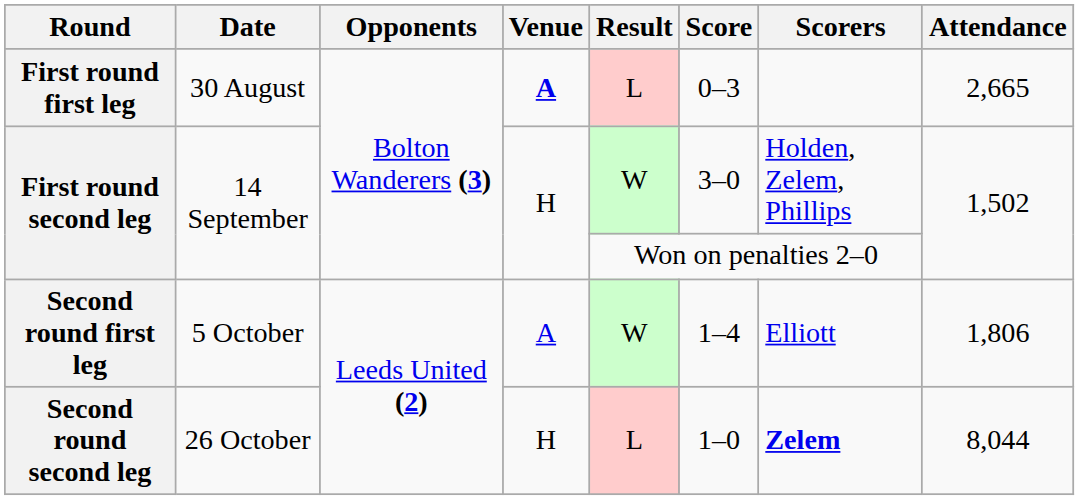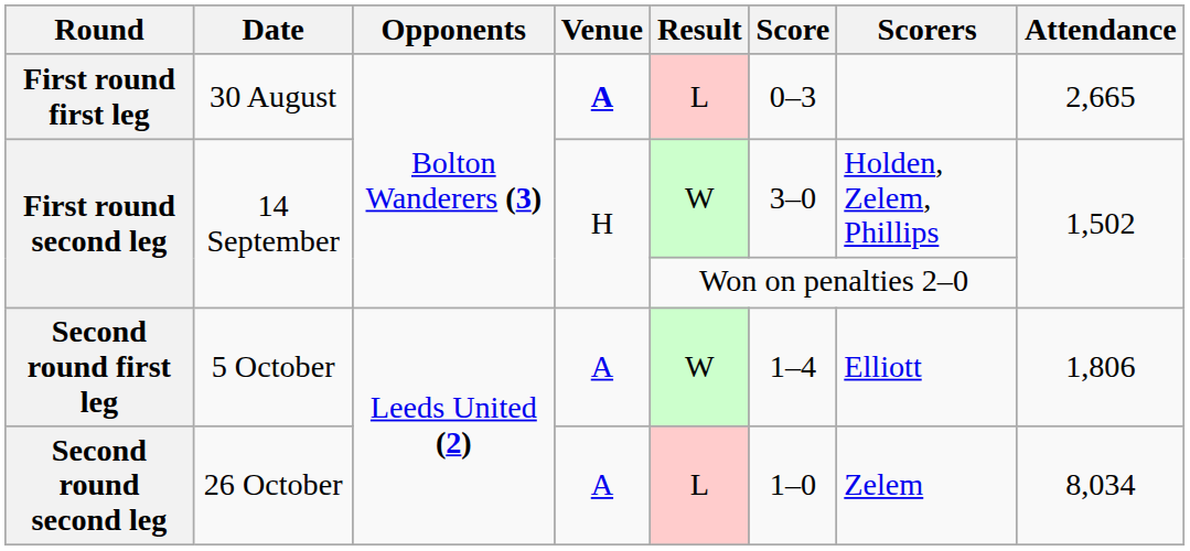 <table class="wikitable" style="text-align:center">
 <tr>
 <th>Round</th>
 <th>Date</th>
 <th>Opponents</th>
 <th>Venue</th>
 <th>Result</th>
 <th>Score</th>
 <th>Scorers</th>
 <th>Attendance</th>
 </tr>
 <tr>
 <th>First round first leg</th>
 <td>30 August</td>
 <td rowspan=3><a href='#'>Bolton Wanderers</a> <strong>(<a href='#'>3</a>)</strong></td>
 <td><strong><a href='#'>A</a></strong></td>
 <td style="background-color:#FFCCCC">L</td>
 <td>0–3</td>
 <td align="left"></td>
 <td>2,665</td>
 </tr>
 <tr>
 <th rowspan=2>First round second leg</th>
 <td rowspan=2>14 September</td>
 <td rowspan=2>H</td>
 <td style="background-color:#CCFFCC">W</td>
 <td>3–0</td>
 <td align="left"><a href='#'>Holden</a>, <a href='#'>Zelem</a>, <a href='#'>Phillips</a></td>
 <td rowspan=2>1,502</td>
 </tr>
 <tr>
 <td colspan=3>Won on penalties 2–0</td>
 </tr>
 <tr>
 <th>Second round first leg</th>
 <td>5 October</td>
 <td rowspan=2><a href='#'>Leeds United</a> <strong>(<a href='#'>2</a>)</strong></td>
 <td><a href='#'>A</a></td>
 <td style="background-color:#CCFFCC">W</td>
 <td>1–4</td>
 <td align="left"><a href='#'>Elliott</a></td>
 <td>1,806</td>
 </tr>
 <tr>
 <th>Second round second leg</th>
 <td>26 October</td>
-<td>H</td>
+<td><a href='#'>A</a></td>
 <td style="background-color:#FFCCCC">L</td>
 <td>1–0</td>
-<td align="left"><strong><a href='#'>Zelem</a></strong></td>
-<td>8,044</td>
+<td align="left"><a href='#'>Zelem</a></td>
+<td>8,034</td>
 </tr>
 </table>
